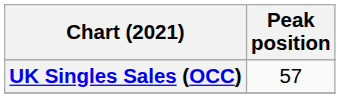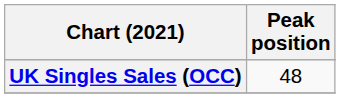 <table class="wikitable sortable plainrowheaders" style="text-align:center">
 <tr>
 <th scope="col">Chart (2021)</th>
 <th scope="col">Peak<br>position</th>
 </tr>
 <tr>
 </tr>
 <tr>
 <th scope="row"><a href='#'>UK Singles Sales</a> (<a href='#'>OCC</a>)</th>
-<td align="center">57</td>
+<td align="center">48</td>
 </tr>
 <tr>
 </tr>
 </table>
